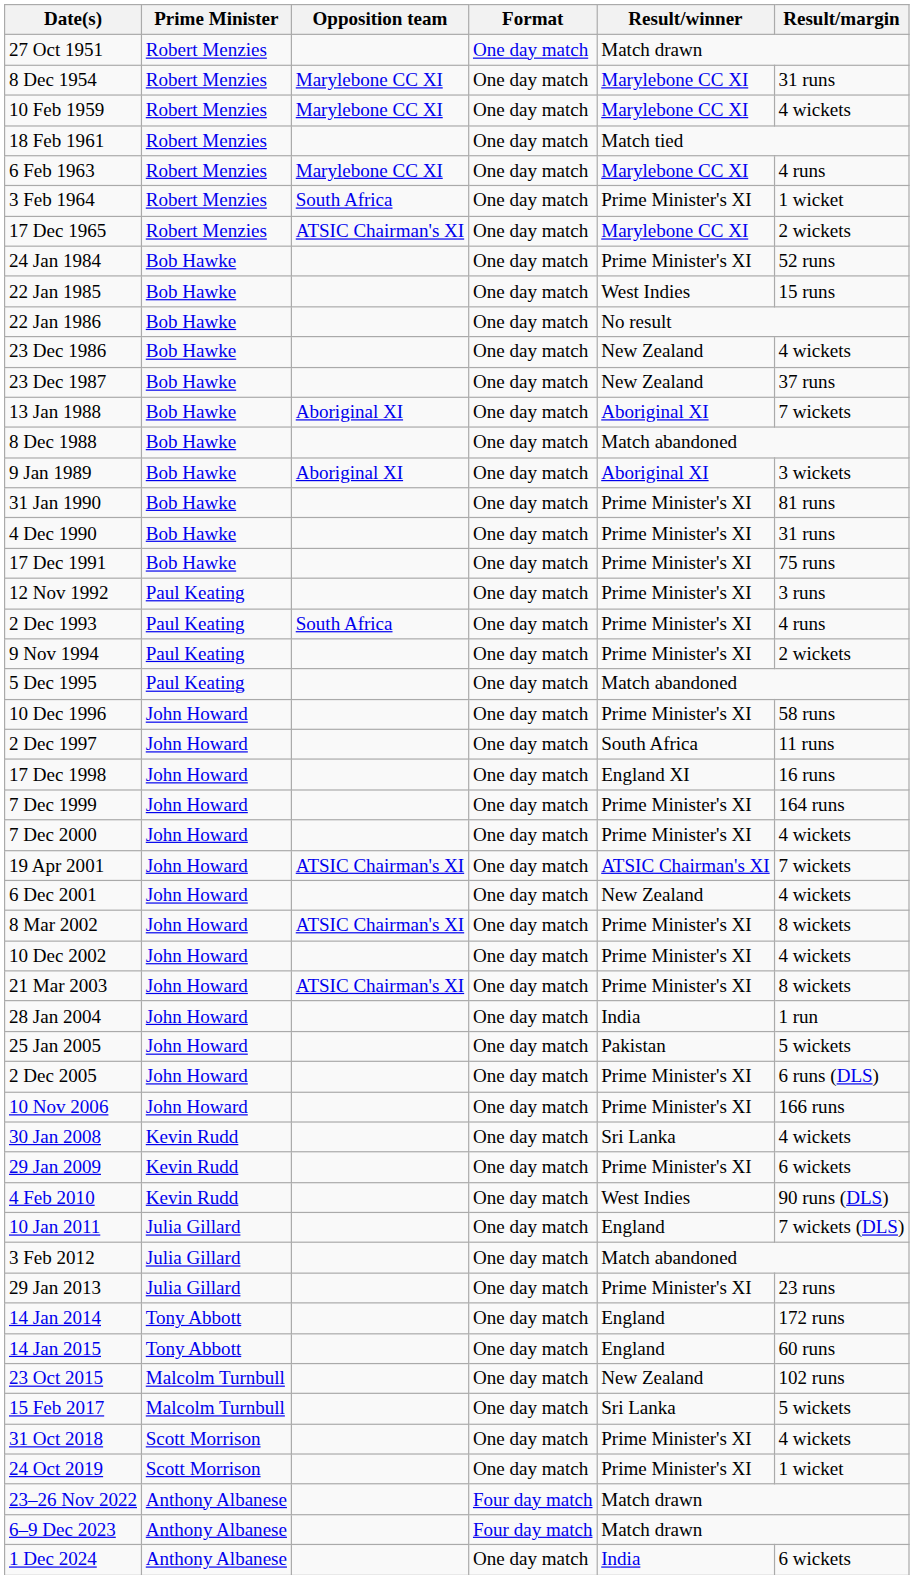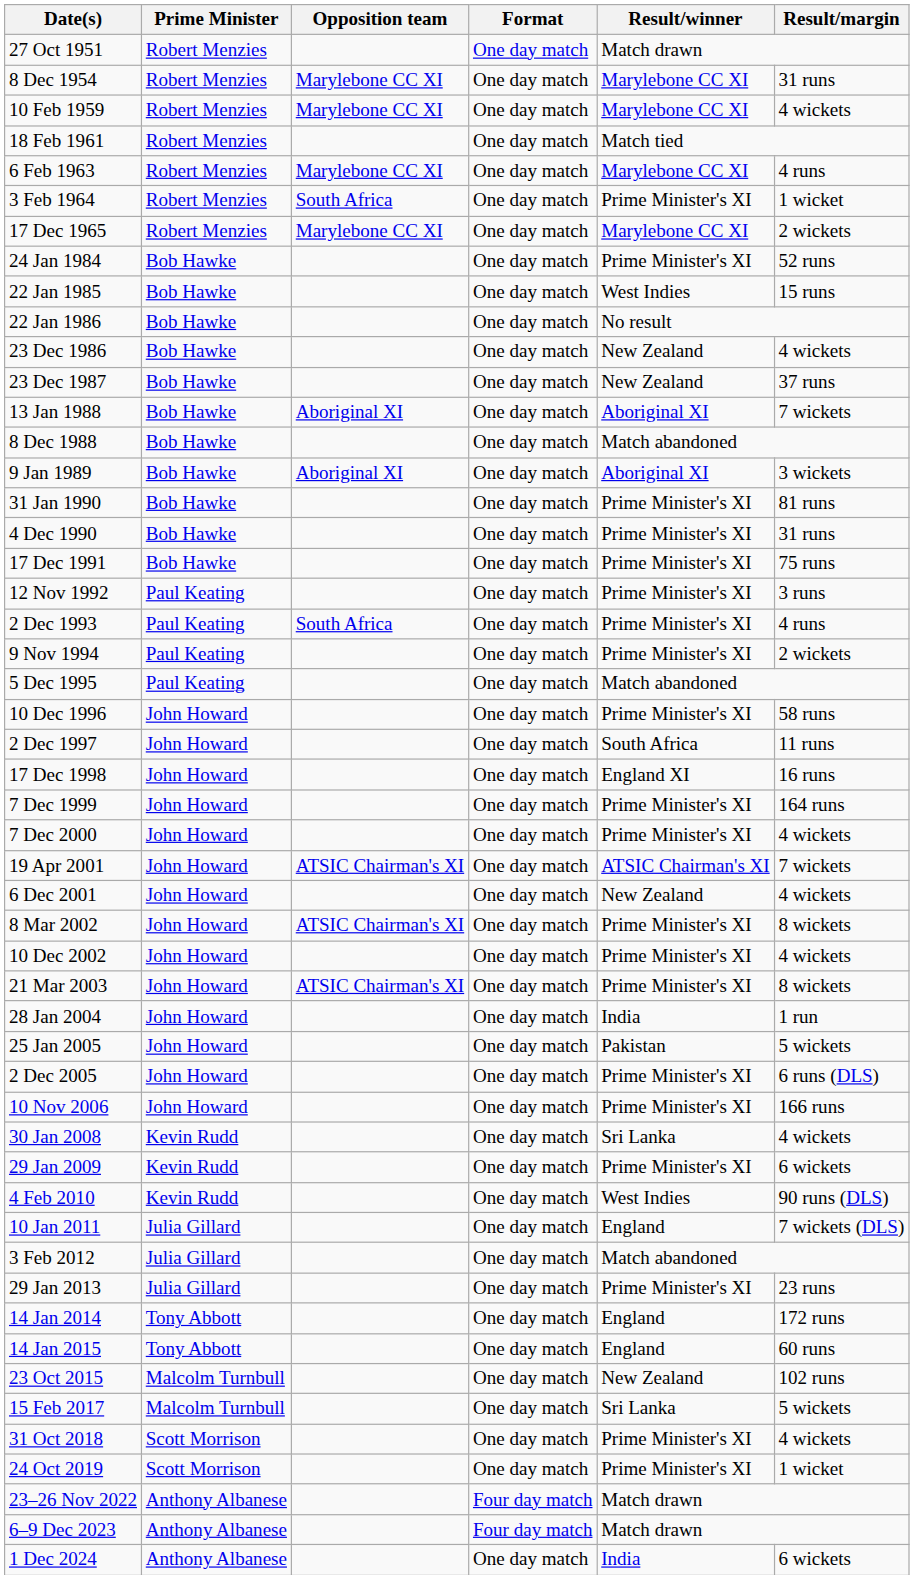 <table class="wikitable">
 <tr>
 <th>Date(s)</th>
 <th>Prime Minister</th>
 <th>Opposition team</th>
 <th>Format</th>
 <th>Result/winner</th>
 <th>Result/margin</th>
 </tr>
 <tr>
 <td>27 Oct 1951</td>
 <td><a href='#'>Robert Menzies</a></td>
 <td></td>
 <td><a href='#'>One day match</a></td>
 <td colspan=2>Match drawn</td>
 </tr>
 <tr>
 <td>8 Dec 1954</td>
 <td><a href='#'>Robert Menzies</a></td>
 <td> <a href='#'>Marylebone CC XI</a></td>
 <td>One day match</td>
 <td> <a href='#'>Marylebone CC XI</a></td>
 <td>31 runs</td>
 </tr>
 <tr>
 <td>10 Feb 1959</td>
 <td><a href='#'>Robert Menzies</a></td>
 <td> <a href='#'>Marylebone CC XI</a></td>
 <td>One day match</td>
 <td> <a href='#'>Marylebone CC XI</a></td>
 <td>4 wickets</td>
 </tr>
 <tr>
 <td>18 Feb 1961</td>
 <td><a href='#'>Robert Menzies</a></td>
 <td></td>
 <td>One day match</td>
 <td colspan=2>Match tied</td>
 </tr>
 <tr>
 <td>6 Feb 1963</td>
 <td><a href='#'>Robert Menzies</a></td>
 <td> <a href='#'>Marylebone CC XI</a></td>
 <td>One day match</td>
 <td> <a href='#'>Marylebone CC XI</a></td>
 <td>4 runs</td>
 </tr>
 <tr>
 <td>3 Feb 1964</td>
 <td><a href='#'>Robert Menzies</a></td>
 <td> <a href='#'>South Africa</a></td>
 <td>One day match</td>
 <td> Prime Minister's XI</td>
 <td>1 wicket</td>
 </tr>
 <tr>
 <td>17 Dec 1965</td>
 <td><a href='#'>Robert Menzies</a></td>
-<td> <a href='#'>ATSIC Chairman's XI</a></td>
+<td> <a href='#'>Marylebone CC XI</a></td>
 <td>One day match</td>
 <td> <a href='#'>Marylebone CC XI</a></td>
 <td>2 wickets</td>
 </tr>
 <tr>
 <td>24 Jan 1984</td>
 <td><a href='#'>Bob Hawke</a></td>
 <td></td>
 <td>One day match</td>
 <td> Prime Minister's XI</td>
 <td>52 runs</td>
 </tr>
 <tr>
 <td>22 Jan 1985</td>
 <td><a href='#'>Bob Hawke</a></td>
 <td></td>
 <td>One day match</td>
 <td> West Indies</td>
 <td>15 runs</td>
 </tr>
 <tr>
 <td>22 Jan 1986</td>
 <td><a href='#'>Bob Hawke</a></td>
 <td></td>
 <td>One day match</td>
 <td colspan=2>No result</td>
 </tr>
 <tr>
 <td>23 Dec 1986</td>
 <td><a href='#'>Bob Hawke</a></td>
 <td></td>
 <td>One day match</td>
 <td> New Zealand</td>
 <td>4 wickets</td>
 </tr>
 <tr>
 <td>23 Dec 1987</td>
 <td><a href='#'>Bob Hawke</a></td>
 <td></td>
 <td>One day match</td>
 <td> New Zealand</td>
 <td>37 runs</td>
 </tr>
 <tr>
 <td>13 Jan 1988</td>
 <td><a href='#'>Bob Hawke</a></td>
 <td> <a href='#'>Aboriginal XI</a></td>
 <td>One day match</td>
 <td> <a href='#'>Aboriginal XI</a></td>
 <td>7 wickets</td>
 </tr>
 <tr>
 <td>8 Dec 1988</td>
 <td><a href='#'>Bob Hawke</a></td>
 <td></td>
 <td>One day match</td>
 <td colspan=2>Match abandoned</td>
 </tr>
 <tr>
 <td>9 Jan 1989</td>
 <td><a href='#'>Bob Hawke</a></td>
 <td> <a href='#'>Aboriginal XI</a></td>
 <td>One day match</td>
 <td> <a href='#'>Aboriginal XI</a></td>
 <td>3 wickets</td>
 </tr>
 <tr>
 <td>31 Jan 1990</td>
 <td><a href='#'>Bob Hawke</a></td>
 <td></td>
 <td>One day match</td>
 <td> Prime Minister's XI</td>
 <td>81 runs</td>
 </tr>
 <tr>
 <td>4 Dec 1990</td>
 <td><a href='#'>Bob Hawke</a></td>
 <td></td>
 <td>One day match</td>
 <td> Prime Minister's XI</td>
 <td>31 runs</td>
 </tr>
 <tr>
 <td>17 Dec 1991</td>
 <td><a href='#'>Bob Hawke</a></td>
 <td></td>
 <td>One day match</td>
 <td> Prime Minister's XI</td>
 <td>75 runs</td>
 </tr>
 <tr>
 <td>12 Nov 1992</td>
 <td><a href='#'>Paul Keating</a></td>
 <td></td>
 <td>One day match</td>
 <td>Prime Minister's XI</td>
 <td>3 runs</td>
 </tr>
 <tr>
 <td>2 Dec 1993</td>
 <td><a href='#'>Paul Keating</a></td>
 <td> <a href='#'>South Africa</a></td>
 <td>One day match</td>
 <td> Prime Minister's XI</td>
 <td>4 runs</td>
 </tr>
 <tr>
 <td>9 Nov 1994</td>
 <td><a href='#'>Paul Keating</a></td>
 <td></td>
 <td>One day match</td>
 <td> Prime Minister's XI</td>
 <td>2 wickets</td>
 </tr>
 <tr>
 <td>5 Dec 1995</td>
 <td><a href='#'>Paul Keating</a></td>
 <td></td>
 <td>One day match</td>
 <td colspan=2>Match abandoned</td>
 </tr>
 <tr>
 <td>10 Dec 1996</td>
 <td><a href='#'>John Howard</a></td>
 <td></td>
 <td>One day match</td>
 <td> Prime Minister's XI</td>
 <td>58 runs</td>
 </tr>
 <tr>
 <td>2 Dec 1997</td>
 <td><a href='#'>John Howard</a></td>
 <td></td>
 <td>One day match</td>
 <td> South Africa</td>
 <td>11 runs</td>
 </tr>
 <tr>
 <td>17 Dec 1998</td>
 <td><a href='#'>John Howard</a></td>
 <td></td>
 <td>One day match</td>
 <td> England XI</td>
 <td>16 runs</td>
 </tr>
 <tr>
 <td>7 Dec 1999</td>
 <td><a href='#'>John Howard</a></td>
 <td></td>
 <td>One day match</td>
 <td> Prime Minister's XI</td>
 <td>164 runs</td>
 </tr>
 <tr>
 <td>7 Dec 2000</td>
 <td><a href='#'>John Howard</a></td>
 <td></td>
 <td>One day match</td>
 <td> Prime Minister's XI</td>
 <td>4 wickets</td>
 </tr>
 <tr>
 <td>19 Apr 2001</td>
 <td><a href='#'>John Howard</a></td>
 <td> <a href='#'>ATSIC Chairman's XI</a></td>
 <td>One day match</td>
 <td> <a href='#'>ATSIC Chairman's XI</a></td>
 <td>7 wickets</td>
 </tr>
 <tr>
 <td>6 Dec 2001</td>
 <td><a href='#'>John Howard</a></td>
 <td></td>
 <td>One day match</td>
 <td> New Zealand</td>
 <td>4 wickets</td>
 </tr>
 <tr>
 <td>8 Mar 2002</td>
 <td><a href='#'>John Howard</a></td>
 <td> <a href='#'>ATSIC Chairman's XI</a></td>
 <td>One day match</td>
 <td> Prime Minister's XI</td>
 <td>8 wickets</td>
 </tr>
 <tr>
 <td>10 Dec 2002</td>
 <td><a href='#'>John Howard</a></td>
 <td></td>
 <td>One day match</td>
 <td> Prime Minister's XI</td>
 <td>4 wickets</td>
 </tr>
 <tr>
 <td>21 Mar 2003</td>
 <td><a href='#'>John Howard</a></td>
 <td> <a href='#'>ATSIC Chairman's XI</a></td>
 <td>One day match</td>
 <td> Prime Minister's XI</td>
 <td>8 wickets</td>
 </tr>
 <tr>
 <td>28 Jan 2004</td>
 <td><a href='#'>John Howard</a></td>
 <td></td>
 <td>One day match</td>
 <td> India</td>
 <td>1 run</td>
 </tr>
 <tr>
 <td>25 Jan 2005</td>
 <td><a href='#'>John Howard</a></td>
 <td></td>
 <td>One day match</td>
 <td> Pakistan</td>
 <td>5 wickets</td>
 </tr>
 <tr>
 <td>2 Dec 2005</td>
 <td><a href='#'>John Howard</a></td>
 <td></td>
 <td>One day match</td>
 <td> Prime Minister's XI</td>
 <td>6 runs (<a href='#'>DLS</a>)</td>
 </tr>
 <tr>
 <td><a href='#'>10 Nov 2006</a></td>
 <td><a href='#'>John Howard</a></td>
 <td></td>
 <td>One day match</td>
 <td> Prime Minister's XI</td>
 <td>166 runs</td>
 </tr>
 <tr>
 <td><a href='#'>30 Jan 2008</a></td>
 <td><a href='#'>Kevin Rudd</a></td>
 <td></td>
 <td>One day match</td>
 <td> Sri Lanka</td>
 <td>4 wickets</td>
 </tr>
 <tr>
 <td><a href='#'>29 Jan 2009</a></td>
 <td><a href='#'>Kevin Rudd</a></td>
 <td></td>
 <td>One day match</td>
 <td> Prime Minister's XI</td>
 <td>6 wickets</td>
 </tr>
 <tr>
 <td><a href='#'>4 Feb 2010</a></td>
 <td><a href='#'>Kevin Rudd</a></td>
 <td></td>
 <td>One day match</td>
 <td> West Indies</td>
 <td>90 runs (<a href='#'>DLS</a>)</td>
 </tr>
 <tr>
 <td><a href='#'>10 Jan 2011</a></td>
 <td><a href='#'>Julia Gillard</a></td>
 <td></td>
 <td>One day match</td>
 <td> England</td>
 <td>7 wickets (<a href='#'>DLS</a>)</td>
 </tr>
 <tr>
 <td>3 Feb 2012</td>
 <td><a href='#'>Julia Gillard</a></td>
 <td></td>
 <td>One day match</td>
 <td colspan=2>Match abandoned</td>
 </tr>
 <tr>
 <td>29 Jan 2013</td>
 <td><a href='#'>Julia Gillard</a></td>
 <td></td>
 <td>One day match</td>
 <td> Prime Minister's XI</td>
 <td>23 runs</td>
 </tr>
 <tr>
 <td><a href='#'>14 Jan 2014</a></td>
 <td><a href='#'>Tony Abbott</a></td>
 <td></td>
 <td>One day match</td>
 <td> England</td>
 <td>172 runs</td>
 </tr>
 <tr>
 <td><a href='#'>14 Jan 2015</a></td>
 <td><a href='#'>Tony Abbott</a></td>
 <td></td>
 <td>One day match</td>
 <td> England</td>
 <td>60 runs</td>
 </tr>
 <tr>
 <td><a href='#'>23 Oct 2015</a></td>
 <td><a href='#'>Malcolm Turnbull</a></td>
 <td></td>
 <td>One day match</td>
 <td> New Zealand</td>
 <td>102 runs</td>
 </tr>
 <tr>
 <td><a href='#'>15 Feb 2017</a></td>
 <td><a href='#'>Malcolm Turnbull</a></td>
 <td></td>
 <td>One day match</td>
 <td> Sri Lanka</td>
 <td>5 wickets</td>
 </tr>
 <tr>
 <td><a href='#'>31 Oct 2018</a></td>
 <td><a href='#'>Scott Morrison</a></td>
 <td></td>
 <td>One day match</td>
 <td> Prime Minister's XI</td>
 <td>4 wickets</td>
 </tr>
 <tr>
 <td><a href='#'>24 Oct 2019</a></td>
 <td><a href='#'>Scott Morrison</a></td>
 <td></td>
 <td>One day match</td>
 <td> Prime Minister's XI</td>
 <td>1 wicket</td>
 </tr>
 <tr>
 <td><a href='#'>23–26 Nov 2022</a></td>
 <td><a href='#'>Anthony Albanese</a></td>
 <td></td>
 <td><a href='#'>Four day match</a></td>
 <td colspan=2>Match drawn</td>
 </tr>
 <tr>
 <td><a href='#'>6–9 Dec 2023</a></td>
 <td><a href='#'>Anthony Albanese</a></td>
 <td></td>
 <td><a href='#'>Four day match</a></td>
 <td colspan=2>Match drawn</td>
 </tr>
 <tr>
 <td><a href='#'>1 Dec 2024</a></td>
 <td><a href='#'>Anthony Albanese</a></td>
 <td></td>
 <td>One day match</td>
 <td> <a href='#'>India</a></td>
 <td>6 wickets</td>
 </tr>
 </table>
